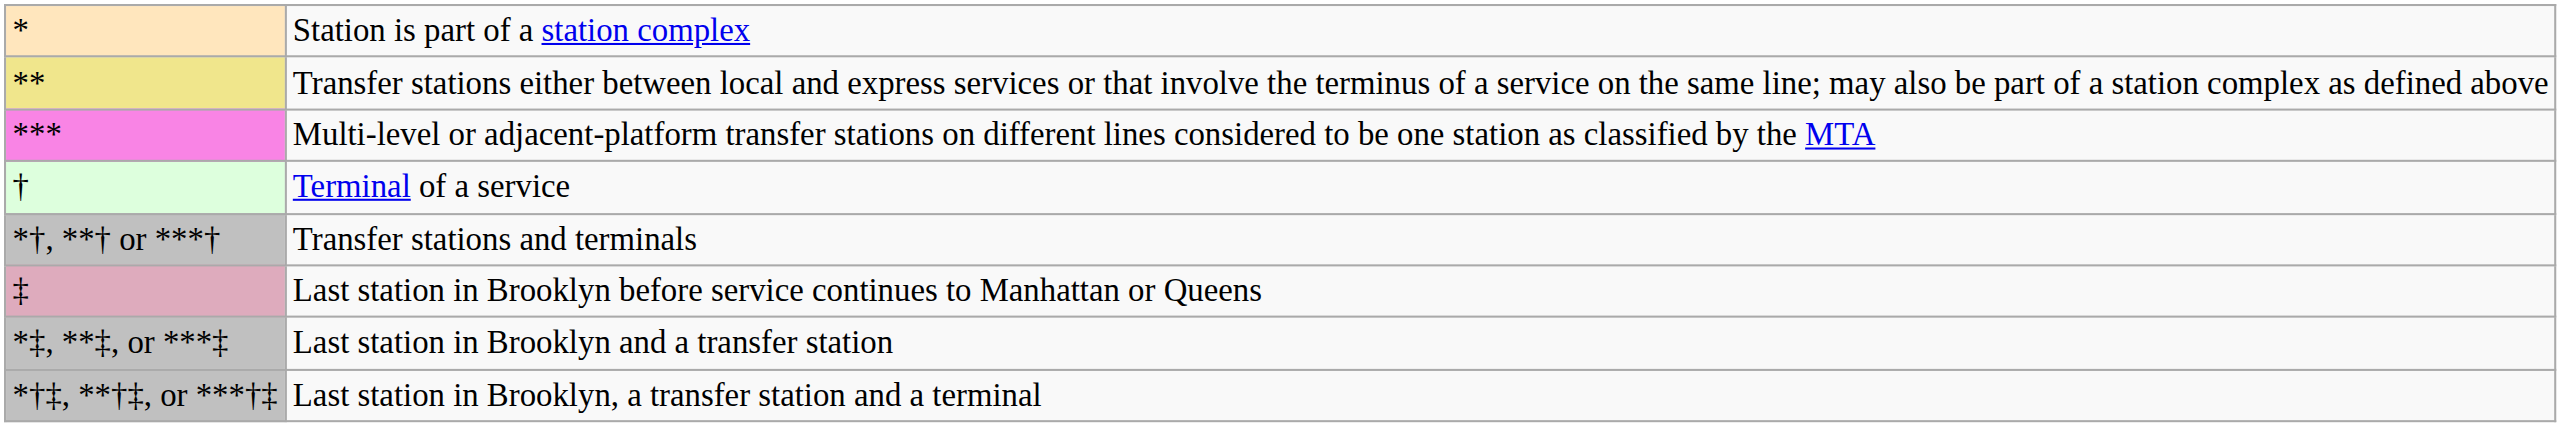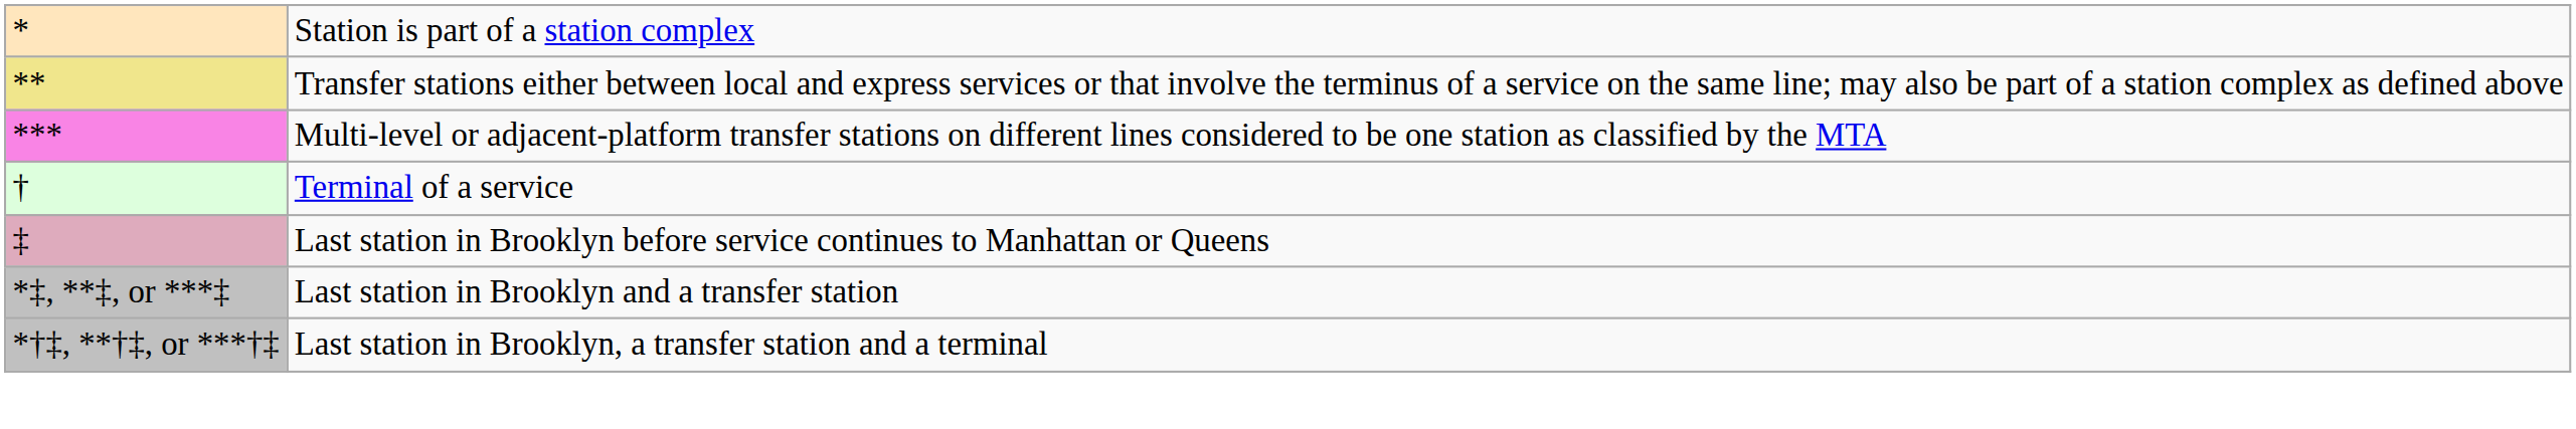 <table class="wikitable" style="font-size:100%;">
 <tr>
 <td style="background-color:#FFE6BD">*</td>
 <td>Station is part of a <a href='#'>station complex</a></td>
 </tr>
 <tr>
 <td style="background-color:#F0E68C">**</td>
 <td>Transfer stations either between local and express services or that involve the terminus of a service on the same line; may also be part of a station complex as defined above</td>
 </tr>
 <tr>
 <td style="background-color:#F984E5">***</td>
 <td>Multi-level or adjacent-platform transfer stations on different lines considered to be one station as classified by the <a href='#'>MTA</a></td>
 </tr>
 <tr>
 <td style="background-color:#ddffdd">†</td>
 <td><a href='#'>Terminal</a> of a service</td>
 </tr>
 <tr>
-<td style="background-color:silver">*†, **† or ***†</td>
-<td>Transfer stations and terminals</td>
-</tr>
-<tr>
 <td style="background-color:#deabbd">‡</td>
 <td>Last station in Brooklyn before service continues to Manhattan or Queens</td>
 </tr>
 <tr>
 <td style="background-color:silver">*‡, **‡, or ***‡</td>
 <td>Last station in Brooklyn and a transfer station</td>
 </tr>
 <tr>
 <td style="background-color:silver">*†‡, **†‡, or ***†‡</td>
 <td>Last station in Brooklyn, a transfer station and a terminal</td>
 </tr>
 </table>
